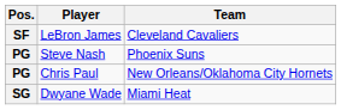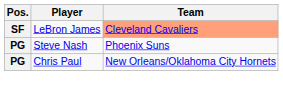 <table class="wikitable">
 <tr>
 <th>Pos.</th>
 <th>Player</th>
 <th>Team</th>
 </tr>
 <tr>
 <th>SF</th>
 <td><a href='#'>LeBron James</a></td>
-<td><a href='#'>Cleveland Cavaliers</a></td>
+<td style="background: lightsalmon;"><a href='#'>Cleveland Cavaliers</a></td>
 </tr>
 <tr>
 <th>PG</th>
 <td><a href='#'>Steve Nash</a></td>
 <td><a href='#'>Phoenix Suns</a></td>
 </tr>
 <tr>
 <th>PG</th>
 <td><a href='#'>Chris Paul</a></td>
 <td><a href='#'>New Orleans/Oklahoma City Hornets</a></td>
 </tr>
-<tr>
-<th>SG</th>
-<td><a href='#'>Dwyane Wade</a></td>
-<td><a href='#'>Miami Heat</a></td>
-</tr>
 </table>
